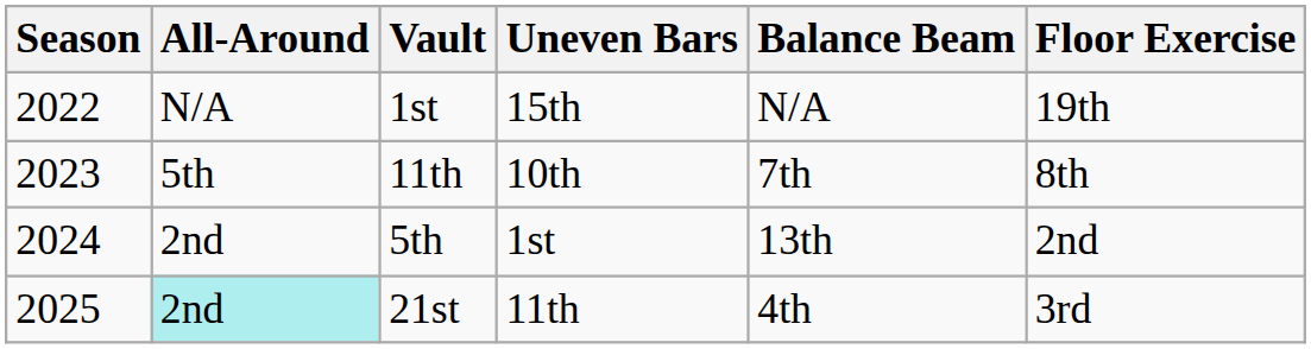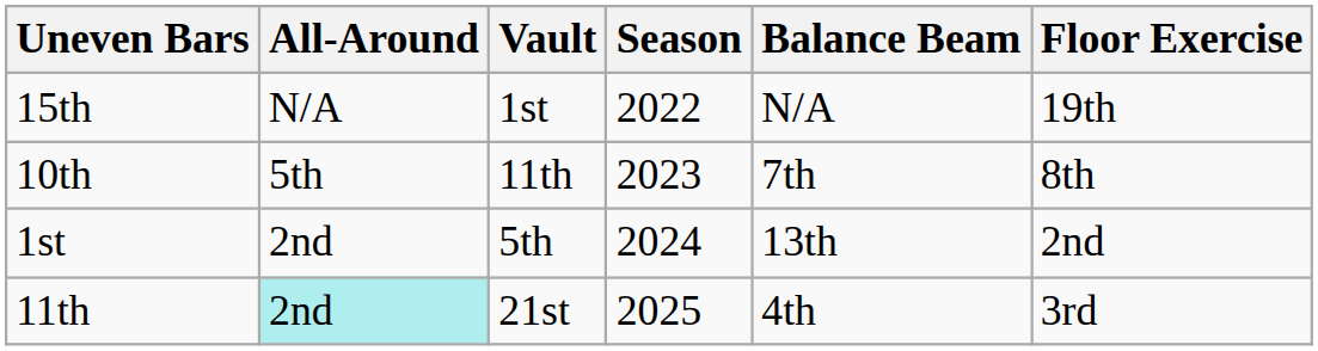 <table class="wikitable">
 <tr>
-<th>Season</th>
+<th>Uneven Bars</th>
 <th>All-Around</th>
 <th>Vault</th>
-<th>Uneven Bars</th>
+<th>Season</th>
 <th>Balance Beam</th>
 <th>Floor Exercise</th>
 </tr>
 <tr>
-<td>2022</td>
+<td>15th</td>
 <td>N/A</td>
 <td>1st</td>
-<td>15th</td>
+<td>2022</td>
 <td>N/A</td>
 <td>19th</td>
 </tr>
 <tr>
-<td>2023</td>
+<td>10th</td>
 <td>5th</td>
 <td>11th</td>
-<td>10th</td>
+<td>2023</td>
 <td>7th</td>
 <td>8th</td>
 </tr>
 <tr>
-<td>2024</td>
+<td>1st</td>
 <td>2nd</td>
 <td>5th</td>
-<td>1st</td>
+<td>2024</td>
 <td>13th</td>
 <td>2nd</td>
 </tr>
 <tr>
-<td>2025</td>
+<td>11th</td>
 <td style="background: paleturquoise;">2nd</td>
 <td>21st</td>
-<td>11th</td>
+<td>2025</td>
 <td>4th</td>
 <td>3rd</td>
 </tr>
 </table>
